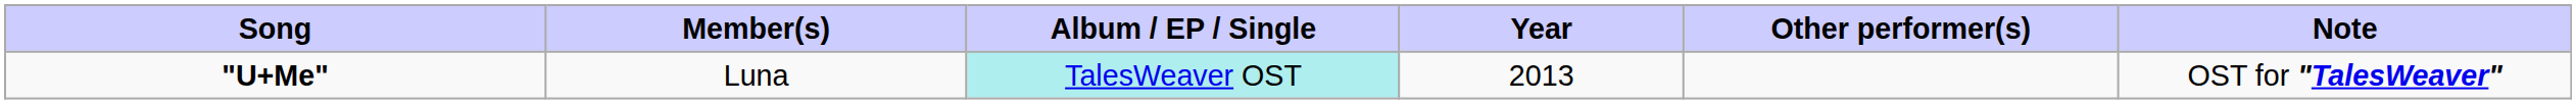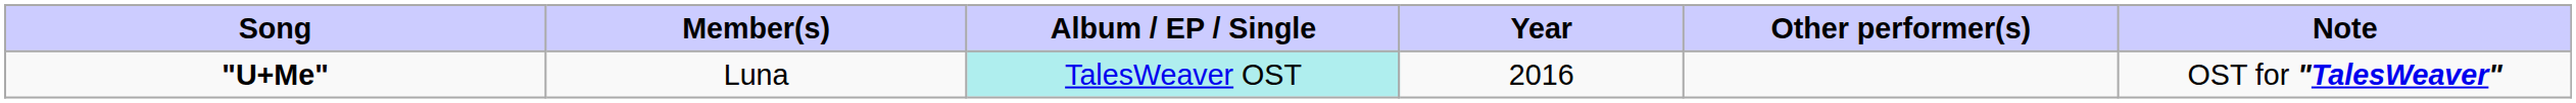 <table class="wikitable" style="margin:0.5em auto; clear:both; font-size:.9em; text-align:center; width:100%">
 <tr>
 <th width="500" style="background: #CCCCFF;">Song</th>
 <th width="350" style="background: #CCCCFF;">Member(s)</th>
 <th width="350" style="background: #CCCCFF;">Album / EP / Single</th>
 <th width="250" style="background: #CCCCFF;">Year</th>
 <th width="350" style="background: #CCCCFF;">Other performer(s)</th>
 <th width="350" style="background: #CCCCFF;">Note</th>
 </tr>
 <tr>
 <td><strong>"U+Me"</strong></td>
 <td>Luna</td>
 <td style="background: paleturquoise;"><a href='#'>TalesWeaver</a> OST</td>
-<td>2013</td>
+<td>2016</td>
 <td></td>
 <td>OST for <strong><em>"<a href='#'>TalesWeaver</a>"</em></strong></td>
 </tr>
 </table>
